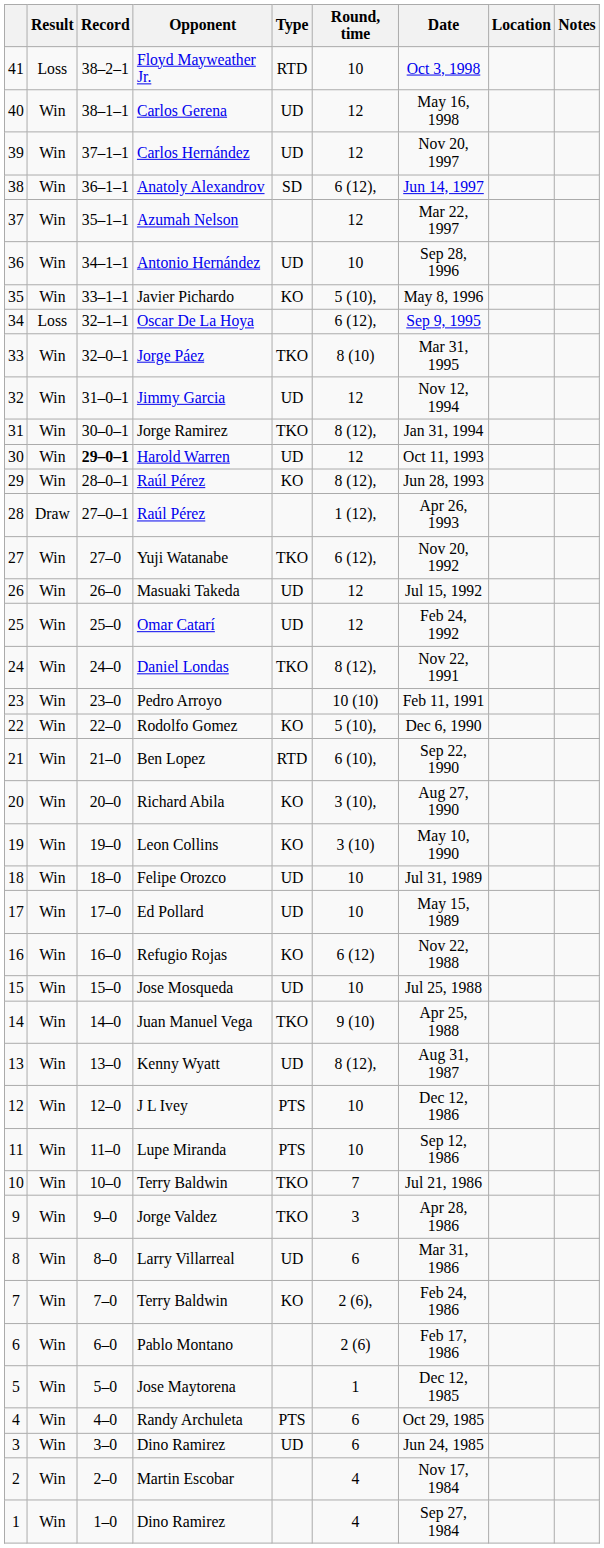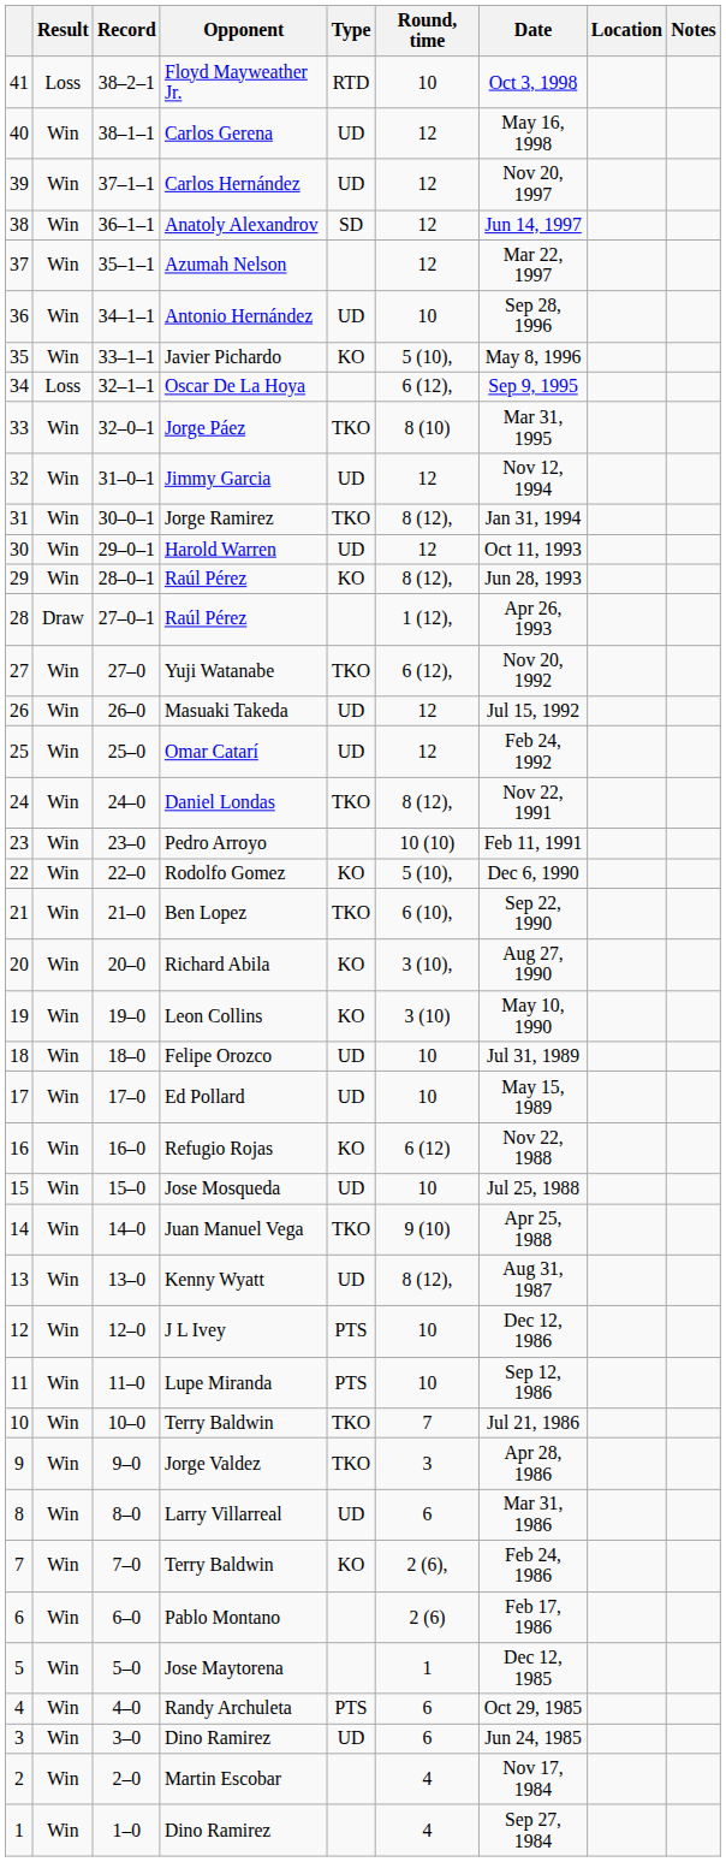 <table class=wikitable style=text-align:center>
 <tr>
 <th></th>
 <th>Result</th>
 <th>Record</th>
 <th>Opponent</th>
 <th>Type</th>
 <th>Round, time</th>
 <th>Date</th>
 <th>Location</th>
 <th>Notes</th>
 </tr>
 <tr>
 <td>41</td>
 <td>Loss</td>
 <td>38–2–1</td>
 <td align=left><a href='#'>Floyd Mayweather Jr.</a></td>
 <td>RTD</td>
 <td>10</td>
 <td><a href='#'>Oct 3, 1998</a></td>
 <td align=left></td>
 <td align=left></td>
 </tr>
 <tr>
 <td>40</td>
 <td>Win</td>
 <td>38–1–1</td>
 <td align=left><a href='#'>Carlos Gerena</a></td>
 <td>UD</td>
 <td>12</td>
 <td>May 16, 1998</td>
 <td align=left></td>
 <td align=left></td>
 </tr>
 <tr>
 <td>39</td>
 <td>Win</td>
 <td>37–1–1</td>
 <td align=left><a href='#'>Carlos Hernández</a></td>
 <td>UD</td>
 <td>12</td>
 <td>Nov 20, 1997</td>
 <td align=left></td>
 <td align=left></td>
 </tr>
 <tr>
 <td>38</td>
 <td>Win</td>
 <td>36–1–1</td>
 <td align=left><a href='#'>Anatoly Alexandrov</a></td>
 <td>SD</td>
-<td>6 (12), </td>
+<td>12</td>
 <td><a href='#'>Jun 14, 1997</a></td>
 <td align=left></td>
 <td align=left></td>
 </tr>
 <tr>
 <td>37</td>
 <td>Win</td>
 <td>35–1–1</td>
 <td align=left><a href='#'>Azumah Nelson</a></td>
 <td></td>
 <td>12</td>
 <td>Mar 22, 1997</td>
 <td align=left></td>
 <td align=left></td>
 </tr>
 <tr>
 <td>36</td>
 <td>Win</td>
 <td>34–1–1</td>
 <td align=left><a href='#'>Antonio Hernández</a></td>
 <td>UD</td>
 <td>10</td>
 <td>Sep 28, 1996</td>
 <td align=left></td>
 <td align=left></td>
 </tr>
 <tr>
 <td>35</td>
 <td>Win</td>
 <td>33–1–1</td>
 <td align=left>Javier Pichardo</td>
 <td>KO</td>
 <td>5 (10), </td>
 <td>May 8, 1996</td>
 <td align=left></td>
 <td align=left></td>
 </tr>
 <tr>
 <td>34</td>
 <td>Loss</td>
 <td>32–1–1</td>
 <td align=left><a href='#'>Oscar De La Hoya</a></td>
 <td></td>
 <td>6 (12), </td>
 <td><a href='#'>Sep 9, 1995</a></td>
 <td align=left></td>
 <td align=left></td>
 </tr>
 <tr>
 <td>33</td>
 <td>Win</td>
 <td>32–0–1</td>
 <td align=left><a href='#'>Jorge Páez</a></td>
 <td>TKO</td>
 <td>8 (10)</td>
 <td>Mar 31, 1995</td>
 <td align=left></td>
 <td align=left></td>
 </tr>
 <tr>
 <td>32</td>
 <td>Win</td>
 <td>31–0–1</td>
 <td align=left><a href='#'>Jimmy Garcia</a></td>
 <td>UD</td>
 <td>12</td>
 <td>Nov 12, 1994</td>
 <td align=left></td>
 <td align=left></td>
 </tr>
 <tr>
 <td>31</td>
 <td>Win</td>
 <td>30–0–1</td>
 <td align=left>Jorge Ramirez</td>
 <td>TKO</td>
 <td>8 (12), </td>
 <td>Jan 31, 1994</td>
 <td align=left></td>
 <td align=left></td>
 </tr>
 <tr>
 <td>30</td>
 <td>Win</td>
-<td><strong>29–0–1</strong></td>
+<td>29–0–1</td>
 <td align=left><a href='#'>Harold Warren</a></td>
 <td>UD</td>
 <td>12</td>
 <td>Oct 11, 1993</td>
 <td align=left></td>
 <td align=left></td>
 </tr>
 <tr>
 <td>29</td>
 <td>Win</td>
 <td>28–0–1</td>
 <td align=left><a href='#'>Raúl Pérez</a></td>
 <td>KO</td>
 <td>8 (12), </td>
 <td>Jun 28, 1993</td>
 <td align=left></td>
 <td align=left></td>
 </tr>
 <tr>
 <td>28</td>
 <td>Draw</td>
 <td>27–0–1</td>
 <td align=left><a href='#'>Raúl Pérez</a></td>
 <td></td>
 <td>1 (12), </td>
 <td>Apr 26, 1993</td>
 <td align=left></td>
 <td align=left></td>
 </tr>
 <tr>
 <td>27</td>
 <td>Win</td>
 <td>27–0</td>
 <td align=left>Yuji Watanabe</td>
 <td>TKO</td>
 <td>6 (12), </td>
 <td>Nov 20, 1992</td>
 <td align=left></td>
 <td align=left></td>
 </tr>
 <tr>
 <td>26</td>
 <td>Win</td>
 <td>26–0</td>
 <td align=left>Masuaki Takeda</td>
 <td>UD</td>
 <td>12</td>
 <td>Jul 15, 1992</td>
 <td align=left></td>
 <td align=left></td>
 </tr>
 <tr>
 <td>25</td>
 <td>Win</td>
 <td>25–0</td>
 <td align=left><a href='#'>Omar Catarí</a></td>
 <td>UD</td>
 <td>12</td>
 <td>Feb 24, 1992</td>
 <td align=left></td>
 <td align=left></td>
 </tr>
 <tr>
 <td>24</td>
 <td>Win</td>
 <td>24–0</td>
 <td align=left><a href='#'>Daniel Londas</a></td>
 <td>TKO</td>
 <td>8 (12), </td>
 <td>Nov 22, 1991</td>
 <td align=left></td>
 <td align=left></td>
 </tr>
 <tr>
 <td>23</td>
 <td>Win</td>
 <td>23–0</td>
 <td align=left>Pedro Arroyo</td>
 <td></td>
 <td>10 (10)</td>
 <td>Feb 11, 1991</td>
 <td align=left></td>
 <td align=left></td>
 </tr>
 <tr>
 <td>22</td>
 <td>Win</td>
 <td>22–0</td>
 <td align=left>Rodolfo Gomez</td>
 <td>KO</td>
 <td>5 (10), </td>
 <td>Dec 6, 1990</td>
 <td align=left></td>
 <td align=left></td>
 </tr>
 <tr>
 <td>21</td>
 <td>Win</td>
 <td>21–0</td>
 <td align=left>Ben Lopez</td>
-<td>RTD</td>
+<td>TKO</td>
 <td>6 (10), </td>
 <td>Sep 22, 1990</td>
 <td align=left></td>
 <td align=left></td>
 </tr>
 <tr>
 <td>20</td>
 <td>Win</td>
 <td>20–0</td>
 <td align=left>Richard Abila</td>
 <td>KO</td>
 <td>3 (10), </td>
 <td>Aug 27, 1990</td>
 <td align=left></td>
 <td align=left></td>
 </tr>
 <tr>
 <td>19</td>
 <td>Win</td>
 <td>19–0</td>
 <td align=left>Leon Collins</td>
 <td>KO</td>
 <td>3 (10)</td>
 <td>May 10, 1990</td>
 <td align=left></td>
 <td align=left></td>
 </tr>
 <tr>
 <td>18</td>
 <td>Win</td>
 <td>18–0</td>
 <td align=left>Felipe Orozco</td>
 <td>UD</td>
 <td>10</td>
 <td>Jul 31, 1989</td>
 <td align=left></td>
 <td align=left></td>
 </tr>
 <tr>
 <td>17</td>
 <td>Win</td>
 <td>17–0</td>
 <td align=left>Ed Pollard</td>
 <td>UD</td>
 <td>10</td>
 <td>May 15, 1989</td>
 <td align=left></td>
 <td align=left></td>
 </tr>
 <tr>
 <td>16</td>
 <td>Win</td>
 <td>16–0</td>
 <td align=left>Refugio Rojas</td>
 <td>KO</td>
 <td>6 (12)</td>
 <td>Nov 22, 1988</td>
 <td align=left></td>
 <td align=left></td>
 </tr>
 <tr>
 <td>15</td>
 <td>Win</td>
 <td>15–0</td>
 <td align=left>Jose Mosqueda</td>
 <td>UD</td>
 <td>10</td>
 <td>Jul 25, 1988</td>
 <td align=left></td>
 <td align=left></td>
 </tr>
 <tr>
 <td>14</td>
 <td>Win</td>
 <td>14–0</td>
 <td align=left>Juan Manuel Vega</td>
 <td>TKO</td>
 <td>9 (10)</td>
 <td>Apr 25, 1988</td>
 <td align=left></td>
 <td align=left></td>
 </tr>
 <tr>
 <td>13</td>
 <td>Win</td>
 <td>13–0</td>
 <td align=left>Kenny Wyatt</td>
 <td>UD</td>
 <td>8 (12), </td>
 <td>Aug 31, 1987</td>
 <td align=left></td>
 <td align=left></td>
 </tr>
 <tr>
 <td>12</td>
 <td>Win</td>
 <td>12–0</td>
 <td align=left>J L Ivey</td>
 <td>PTS</td>
 <td>10</td>
 <td>Dec 12, 1986</td>
 <td align=left></td>
 <td align=left></td>
 </tr>
 <tr>
 <td>11</td>
 <td>Win</td>
 <td>11–0</td>
 <td align=left>Lupe Miranda</td>
 <td>PTS</td>
 <td>10</td>
 <td>Sep 12, 1986</td>
 <td align=left></td>
 <td align=left></td>
 </tr>
 <tr>
 <td>10</td>
 <td>Win</td>
 <td>10–0</td>
 <td align=left>Terry Baldwin</td>
 <td>TKO</td>
 <td>7</td>
 <td>Jul 21, 1986</td>
 <td align=left></td>
 <td align=left></td>
 </tr>
 <tr>
 <td>9</td>
 <td>Win</td>
 <td>9–0</td>
 <td align=left>Jorge Valdez</td>
 <td>TKO</td>
 <td>3</td>
 <td>Apr 28, 1986</td>
 <td align=left></td>
 <td align=left></td>
 </tr>
 <tr>
 <td>8</td>
 <td>Win</td>
 <td>8–0</td>
 <td align=left>Larry Villarreal</td>
 <td>UD</td>
 <td>6</td>
 <td>Mar 31, 1986</td>
 <td align=left></td>
 <td align=left></td>
 </tr>
 <tr>
 <td>7</td>
 <td>Win</td>
 <td>7–0</td>
 <td align=left>Terry Baldwin</td>
 <td>KO</td>
 <td>2 (6), </td>
 <td>Feb 24, 1986</td>
 <td align=left></td>
 <td align=left></td>
 </tr>
 <tr>
 <td>6</td>
 <td>Win</td>
 <td>6–0</td>
 <td align=left>Pablo Montano</td>
 <td></td>
 <td>2 (6)</td>
 <td>Feb 17, 1986</td>
 <td align=left></td>
 <td align=left></td>
 </tr>
 <tr>
 <td>5</td>
 <td>Win</td>
 <td>5–0</td>
 <td align=left>Jose Maytorena</td>
 <td></td>
 <td>1</td>
 <td>Dec 12, 1985</td>
 <td align=left></td>
 <td align=left></td>
 </tr>
 <tr>
 <td>4</td>
 <td>Win</td>
 <td>4–0</td>
 <td align=left>Randy Archuleta</td>
 <td>PTS</td>
 <td>6</td>
 <td>Oct 29, 1985</td>
 <td align=left></td>
 <td align=left></td>
 </tr>
 <tr>
 <td>3</td>
 <td>Win</td>
 <td>3–0</td>
 <td align=left>Dino Ramirez</td>
 <td>UD</td>
 <td>6</td>
 <td>Jun 24, 1985</td>
 <td align=left></td>
 <td align=left></td>
 </tr>
 <tr>
 <td>2</td>
 <td>Win</td>
 <td>2–0</td>
 <td align=left>Martin Escobar</td>
 <td></td>
 <td>4</td>
 <td>Nov 17, 1984</td>
 <td align=left></td>
 <td align=left></td>
 </tr>
 <tr>
 <td>1</td>
 <td>Win</td>
 <td>1–0</td>
 <td align=left>Dino Ramirez</td>
 <td></td>
 <td>4</td>
 <td>Sep 27, 1984</td>
 <td align=left></td>
 <td align=left></td>
 </tr>
 </table>
